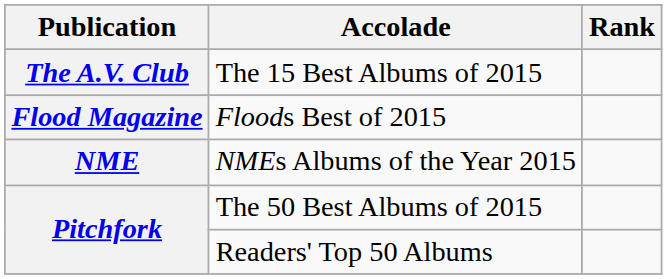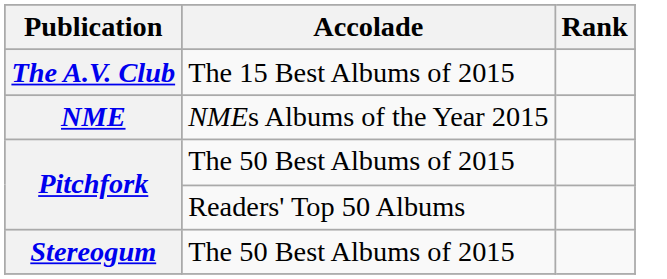 <table class="wikitable sortable plainrowheaders">
 <tr>
 <th scope="col">Publication</th>
 <th scope="col">Accolade</th>
 <th scope="col">Rank</th>
 </tr>
 <tr>
 <th scope="row"><em><a href='#'>The A.V. Club</a></em></th>
 <td>The 15 Best Albums of 2015</td>
-<td></td>
-</tr>
-<tr>
-<th scope="row"><em><a href='#'>Flood Magazine</a></em></th>
-<td><em>Flood</em>s Best of 2015</td>
 <td></td>
 </tr>
 <tr>
 <th scope="row"><em><a href='#'>NME</a></em></th>
 <td><em>NME</em>s Albums of the Year 2015</td>
 <td></td>
 </tr>
 <tr>
 <th scope="row" rowspan="2"><em><a href='#'>Pitchfork</a></em></th>
 <td>The 50 Best Albums of 2015</td>
 <td></td>
 </tr>
 <tr>
 <td>Readers' Top 50 Albums</td>
 <td></td>
 </tr>
+<tr>
+<th scope="row"><em><a href='#'>Stereogum</a></em></th>
+<td>The 50 Best Albums of 2015</td>
+<td></td>
+</tr>
 </table>
